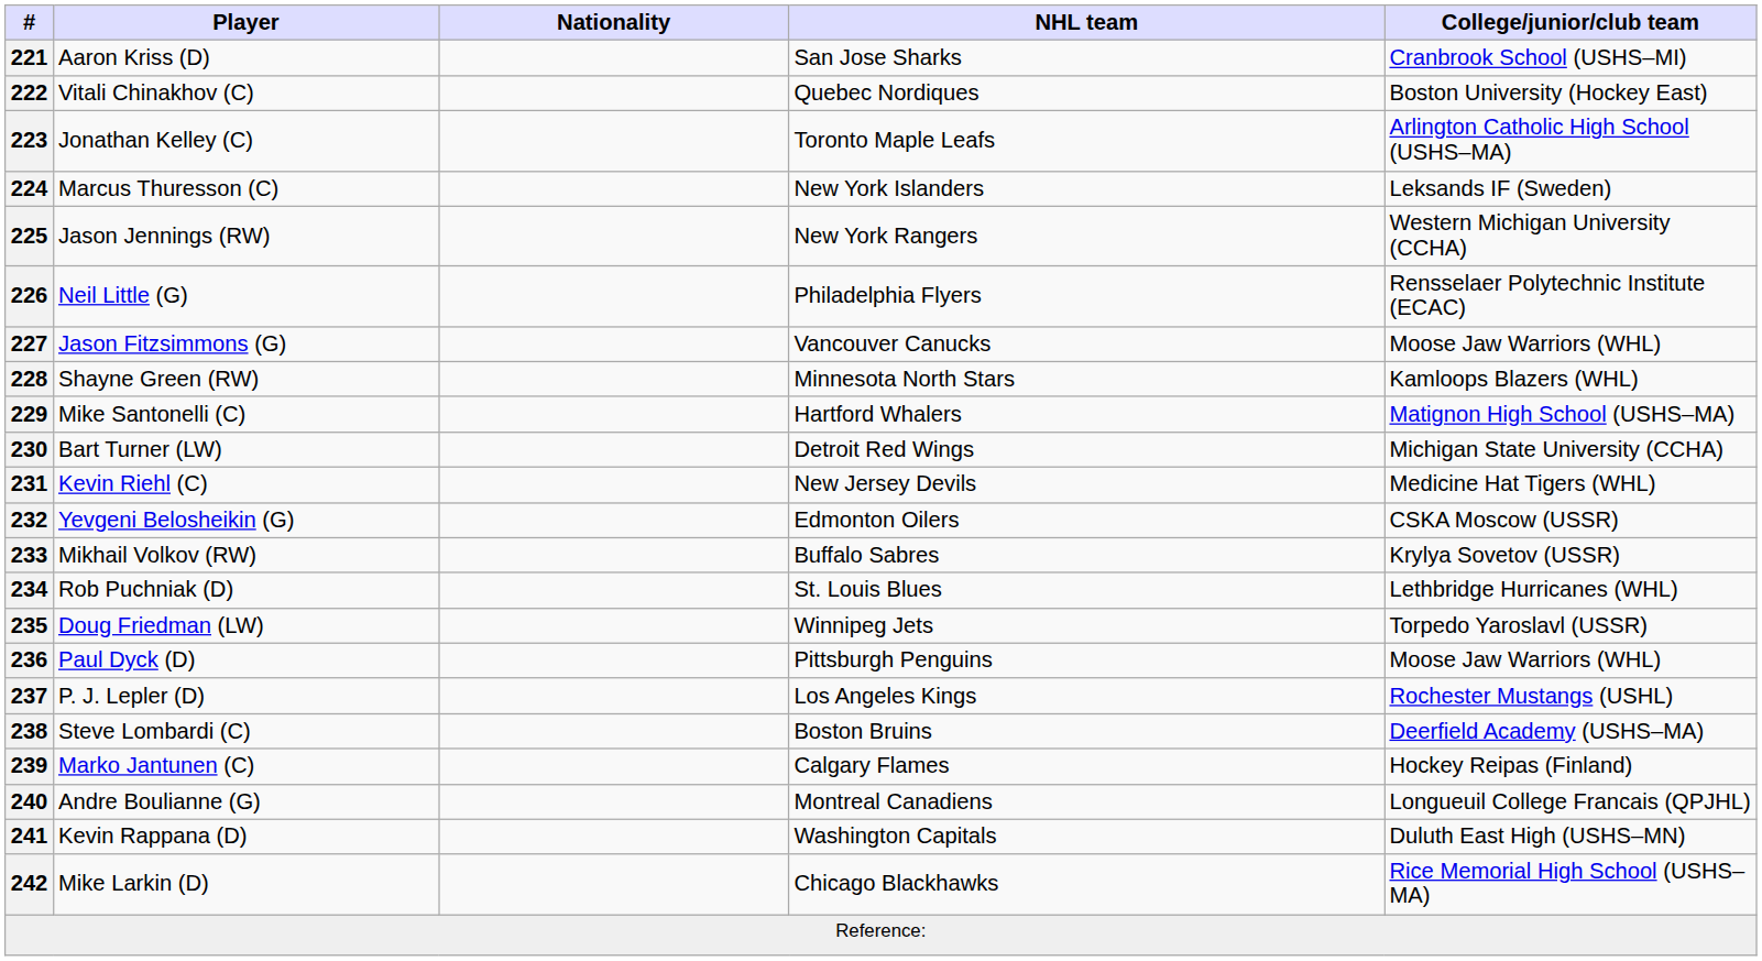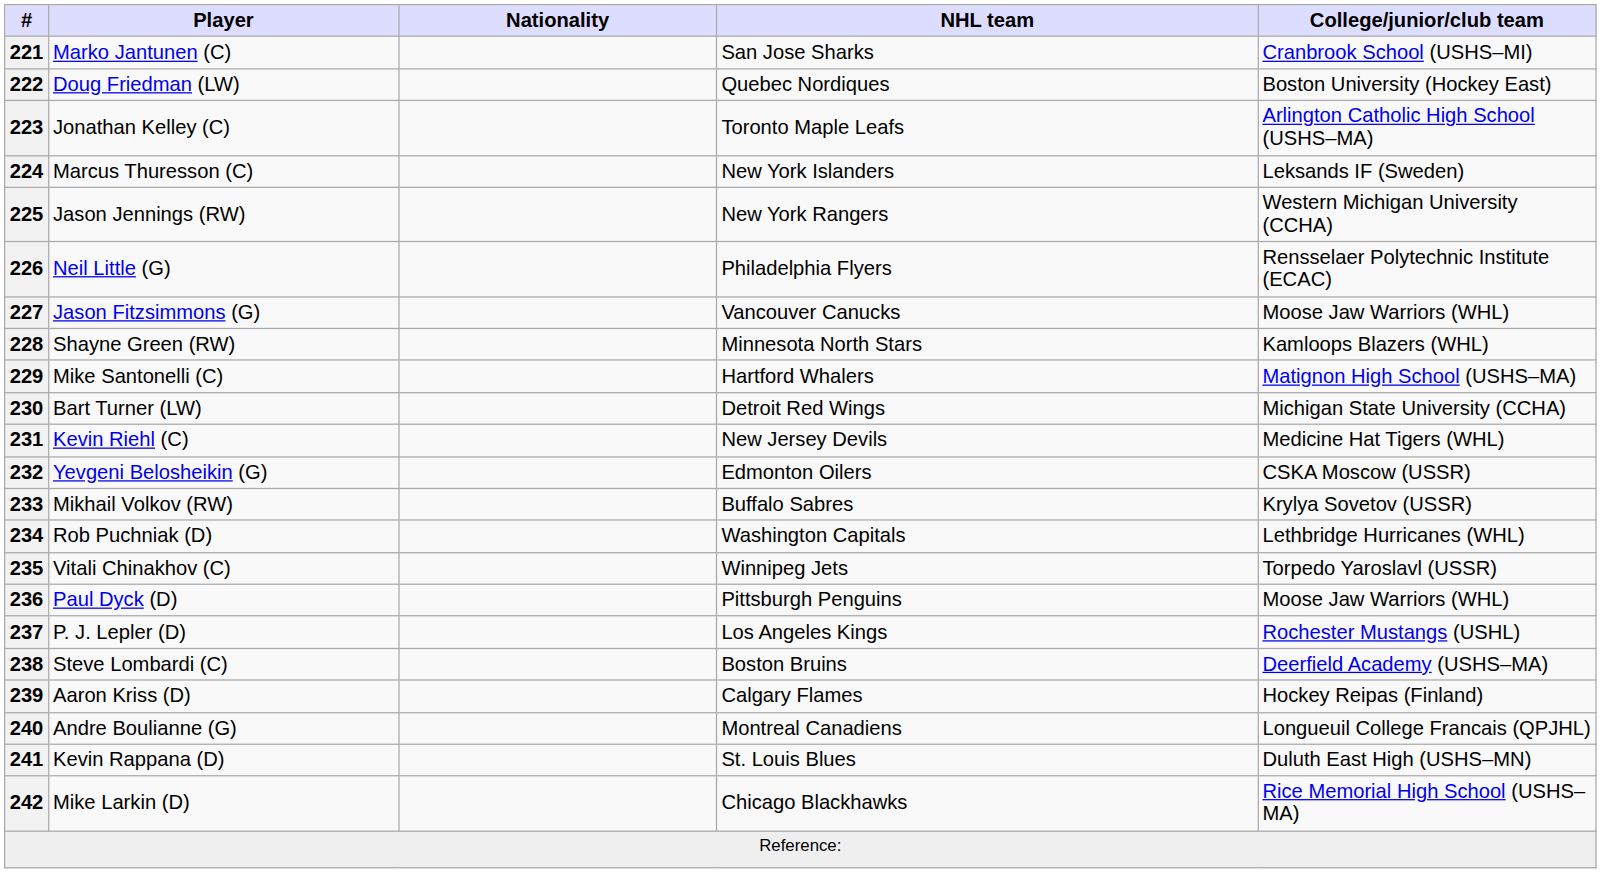 <table class="wikitable" style="width: 100%">
 <tr>
 <th style="background:#ddf; width:2.75%;">#</th>
 <th style="background:#ddf; width:22.0%;">Player</th>
 <th style="background:#ddf; width:20.0%;">Nationality</th>
 <th style="background:#ddf; width:34.0%;">NHL team</th>
 <th style="background:#ddf; width:100.0%;">College/junior/club team</th>
 </tr>
 <tr>
 <th>221</th>
-<td>Aaron Kriss (D)</td>
+<td><a href='#'>Marko Jantunen</a> (C)</td>
 <td></td>
 <td>San Jose Sharks</td>
 <td><a href='#'>Cranbrook School</a> (USHS–MI)</td>
 </tr>
 <tr>
 <th>222</th>
-<td>Vitali Chinakhov (C)</td>
+<td><a href='#'>Doug Friedman</a> (LW)</td>
 <td></td>
 <td>Quebec Nordiques</td>
 <td>Boston University (Hockey East)</td>
 </tr>
 <tr>
 <th>223</th>
 <td>Jonathan Kelley (C)</td>
 <td></td>
 <td>Toronto Maple Leafs</td>
 <td><a href='#'>Arlington Catholic High School</a> (USHS–MA)</td>
 </tr>
 <tr>
 <th>224</th>
 <td>Marcus Thuresson (C)</td>
 <td></td>
 <td>New York Islanders</td>
 <td>Leksands IF (Sweden)</td>
 </tr>
 <tr>
 <th>225</th>
 <td>Jason Jennings (RW)</td>
 <td></td>
 <td>New York Rangers</td>
 <td>Western Michigan University (CCHA)</td>
 </tr>
 <tr>
 <th>226</th>
 <td><a href='#'>Neil Little</a> (G)</td>
 <td></td>
 <td>Philadelphia Flyers</td>
 <td>Rensselaer Polytechnic Institute (ECAC)</td>
 </tr>
 <tr>
 <th>227</th>
 <td><a href='#'>Jason Fitzsimmons</a> (G)</td>
 <td></td>
 <td>Vancouver Canucks</td>
 <td>Moose Jaw Warriors (WHL)</td>
 </tr>
 <tr>
 <th>228</th>
 <td>Shayne Green (RW)</td>
 <td></td>
 <td>Minnesota North Stars</td>
 <td>Kamloops Blazers (WHL)</td>
 </tr>
 <tr>
 <th>229</th>
 <td>Mike Santonelli (C)</td>
 <td></td>
 <td>Hartford Whalers</td>
 <td><a href='#'>Matignon High School</a> (USHS–MA)</td>
 </tr>
 <tr>
 <th>230</th>
 <td>Bart Turner (LW)</td>
 <td></td>
 <td>Detroit Red Wings</td>
 <td>Michigan State University (CCHA)</td>
 </tr>
 <tr>
 <th>231</th>
 <td><a href='#'>Kevin Riehl</a> (C)</td>
 <td></td>
 <td>New Jersey Devils</td>
 <td>Medicine Hat Tigers (WHL)</td>
 </tr>
 <tr>
 <th>232</th>
 <td><a href='#'>Yevgeni Belosheikin</a> (G)</td>
 <td></td>
 <td>Edmonton Oilers</td>
 <td>CSKA Moscow (USSR)</td>
 </tr>
 <tr>
 <th>233</th>
 <td>Mikhail Volkov (RW)</td>
 <td></td>
 <td>Buffalo Sabres</td>
 <td>Krylya Sovetov (USSR)</td>
 </tr>
 <tr>
 <th>234</th>
 <td>Rob Puchniak (D)</td>
 <td></td>
-<td>St. Louis Blues</td>
+<td>Washington Capitals</td>
 <td>Lethbridge Hurricanes (WHL)</td>
 </tr>
 <tr>
 <th>235</th>
-<td><a href='#'>Doug Friedman</a> (LW)</td>
+<td>Vitali Chinakhov (C)</td>
 <td></td>
 <td>Winnipeg Jets</td>
 <td>Torpedo Yaroslavl (USSR)</td>
 </tr>
 <tr>
 <th>236</th>
 <td><a href='#'>Paul Dyck</a> (D)</td>
 <td></td>
 <td>Pittsburgh Penguins</td>
 <td>Moose Jaw Warriors (WHL)</td>
 </tr>
 <tr>
 <th>237</th>
 <td>P. J. Lepler (D)</td>
 <td></td>
 <td>Los Angeles Kings</td>
 <td><a href='#'>Rochester Mustangs</a> (USHL)</td>
 </tr>
 <tr>
 <th>238</th>
 <td>Steve Lombardi (C)</td>
 <td></td>
 <td>Boston Bruins</td>
 <td><a href='#'>Deerfield Academy</a> (USHS–MA)</td>
 </tr>
 <tr>
 <th>239</th>
-<td><a href='#'>Marko Jantunen</a> (C)</td>
+<td>Aaron Kriss (D)</td>
 <td></td>
 <td>Calgary Flames</td>
 <td>Hockey Reipas (Finland)</td>
 </tr>
 <tr>
 <th>240</th>
 <td>Andre Boulianne (G)</td>
 <td></td>
 <td>Montreal Canadiens</td>
 <td>Longueuil College Francais (QPJHL)</td>
 </tr>
 <tr>
 <th>241</th>
 <td>Kevin Rappana (D)</td>
 <td></td>
-<td>Washington Capitals</td>
+<td>St. Louis Blues</td>
 <td>Duluth East High (USHS–MN)</td>
 </tr>
 <tr>
 <th>242</th>
 <td>Mike Larkin (D)</td>
 <td></td>
 <td>Chicago Blackhawks</td>
 <td><a href='#'>Rice Memorial High School</a> (USHS–MA)</td>
 </tr>
 <tr>
 <td align=center colspan="6" bgcolor="#efefef"><sup>Reference:  </sup></td>
 </tr>
 </table>
